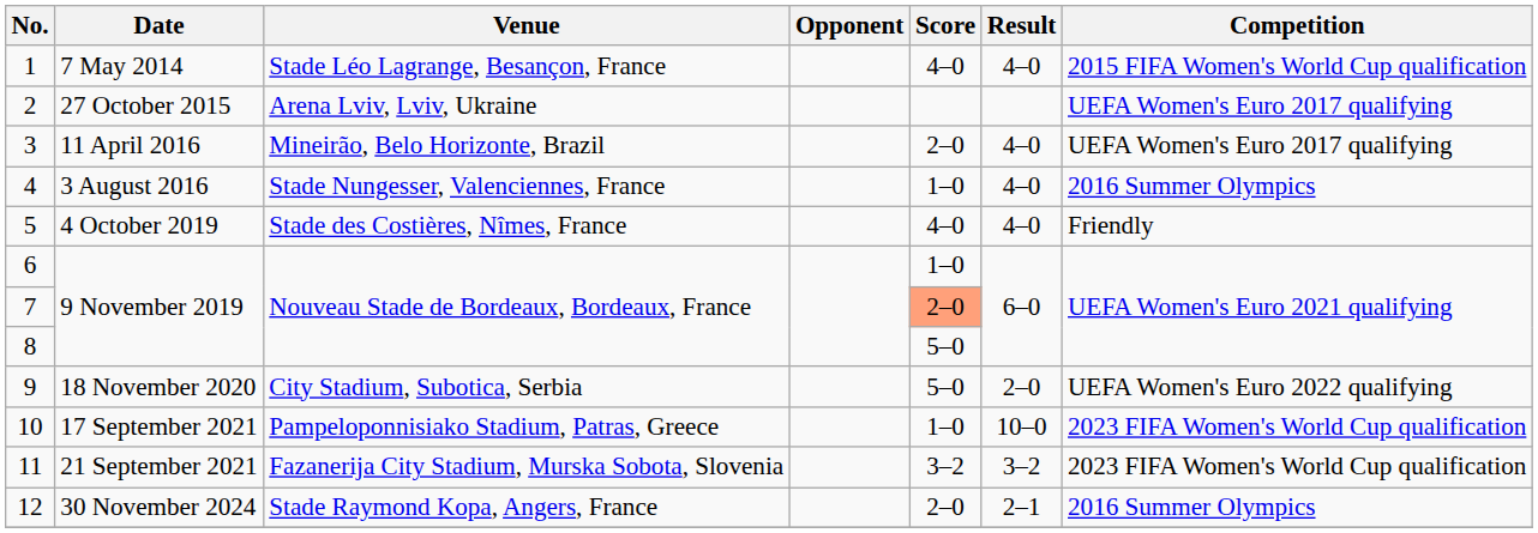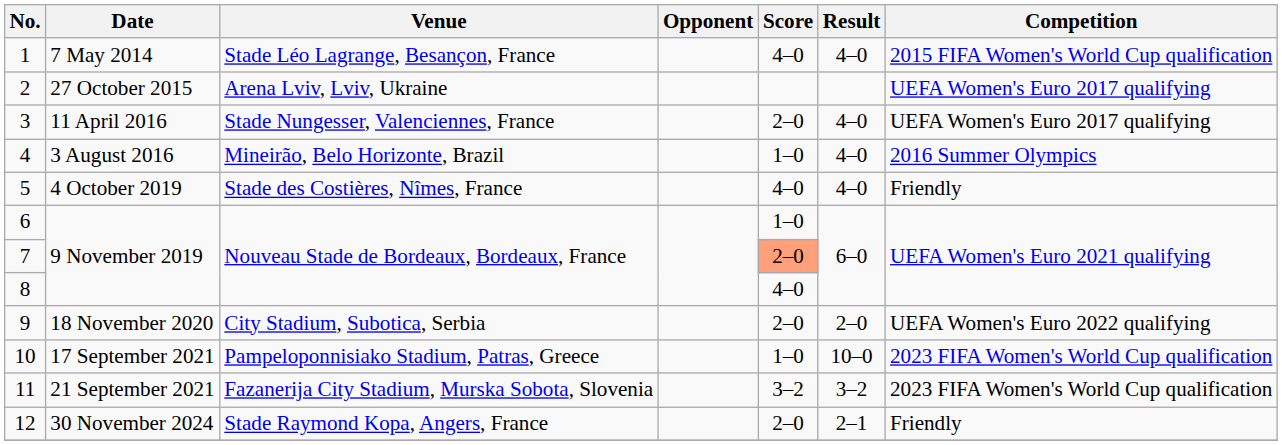 <table class="wikitable sortable">
 <tr>
 <th scope="col">No.</th>
 <th scope="col">Date</th>
 <th scope="col">Venue</th>
 <th scope="col">Opponent</th>
 <th scope="col">Score</th>
 <th scope="col">Result</th>
 <th scope="col">Competition</th>
 </tr>
 <tr>
 <td align="center">1</td>
 <td>7 May 2014</td>
 <td><a href='#'>Stade Léo Lagrange</a>, <a href='#'>Besançon</a>, France</td>
 <td></td>
 <td align="center">4–0</td>
 <td align="center">4–0</td>
 <td><a href='#'>2015 FIFA Women's World Cup qualification</a></td>
 </tr>
 <tr>
 <td align="center">2</td>
 <td>27 October 2015</td>
 <td><a href='#'>Arena Lviv</a>, <a href='#'>Lviv</a>, Ukraine</td>
 <td></td>
 <td></td>
 <td></td>
 <td><a href='#'>UEFA Women's Euro 2017 qualifying</a></td>
 </tr>
 <tr>
 <td align="center">3</td>
 <td>11 April 2016</td>
-<td><a href='#'>Mineirão</a>, <a href='#'>Belo Horizonte</a>, Brazil</td>
+<td><a href='#'>Stade Nungesser</a>, <a href='#'>Valenciennes</a>, France</td>
 <td></td>
 <td align="center">2–0</td>
 <td align="center">4–0</td>
 <td>UEFA Women's Euro 2017 qualifying</td>
 </tr>
 <tr>
 <td align="center">4</td>
 <td>3 August 2016</td>
-<td><a href='#'>Stade Nungesser</a>, <a href='#'>Valenciennes</a>, France</td>
+<td><a href='#'>Mineirão</a>, <a href='#'>Belo Horizonte</a>, Brazil</td>
 <td></td>
 <td align="center">1–0</td>
 <td align="center">4–0</td>
 <td><a href='#'>2016 Summer Olympics</a></td>
 </tr>
 <tr>
 <td align="center">5</td>
 <td>4 October 2019</td>
 <td><a href='#'>Stade des Costières</a>, <a href='#'>Nîmes</a>, France</td>
 <td></td>
 <td align="center">4–0</td>
 <td align="center">4–0</td>
 <td>Friendly</td>
 </tr>
 <tr>
 <td align="center">6</td>
 <td rowspan="3">9 November 2019</td>
 <td rowspan="3"><a href='#'>Nouveau Stade de Bordeaux</a>, <a href='#'>Bordeaux</a>, France</td>
 <td rowspan="3"></td>
 <td align="center">1–0</td>
 <td rowspan="3" align="center">6–0</td>
 <td rowspan="3"><a href='#'>UEFA Women's Euro 2021 qualifying</a></td>
 </tr>
 <tr>
 <td align="center">7</td>
 <td align="center" style="background: lightsalmon;">2–0</td>
 </tr>
 <tr>
 <td align="center">8</td>
-<td align="center">5–0</td>
+<td align="center">4–0</td>
 </tr>
 <tr>
 <td align="center">9</td>
 <td>18 November 2020</td>
 <td><a href='#'>City Stadium</a>, <a href='#'>Subotica</a>, Serbia</td>
 <td></td>
-<td align="center">5–0</td>
+<td align="center">2–0</td>
 <td align="center">2–0</td>
 <td>UEFA Women's Euro 2022 qualifying</td>
 </tr>
 <tr>
 <td align="center">10</td>
 <td>17 September 2021</td>
 <td><a href='#'>Pampeloponnisiako Stadium</a>, <a href='#'>Patras</a>, Greece</td>
 <td></td>
 <td align="center">1–0</td>
 <td align="center">10–0</td>
 <td><a href='#'>2023 FIFA Women's World Cup qualification</a></td>
 </tr>
 <tr>
 <td align="center">11</td>
 <td>21 September 2021</td>
 <td><a href='#'>Fazanerija City Stadium</a>, <a href='#'>Murska Sobota</a>, Slovenia</td>
 <td></td>
 <td align="center">3–2</td>
 <td align="center">3–2</td>
 <td>2023 FIFA Women's World Cup qualification</td>
 </tr>
 <tr>
 <td align="center">12</td>
 <td>30 November 2024</td>
 <td><a href='#'>Stade Raymond Kopa</a>, <a href='#'>Angers</a>, France</td>
 <td></td>
 <td align="center">2–0</td>
 <td align="center">2–1</td>
-<td><a href='#'>2016 Summer Olympics</a></td>
+<td>Friendly</td>
 </tr>
 <tr>
 </tr>
 </table>
